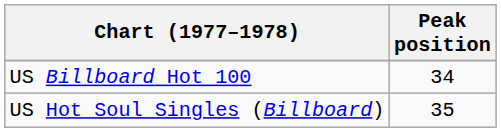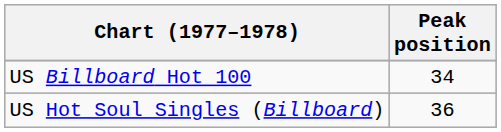 <table class="wikitable sortable">
 <tr>
 <th>Chart (1977–1978)</th>
 <th>Peak<br>position</th>
 </tr>
 <tr>
 </tr>
 <tr>
 </tr>
 <tr>
 </tr>
 <tr>
 <td>US <a href='#'><em>Billboard</em> Hot 100</a></td>
 <td align="center">34</td>
 </tr>
 <tr>
 <td>US <a href='#'>Hot Soul Singles</a> (<a href='#'><em>Billboard</em></a>)</td>
-<td align="center">35</td>
+<td align="center">36</td>
 </tr>
 </table>
